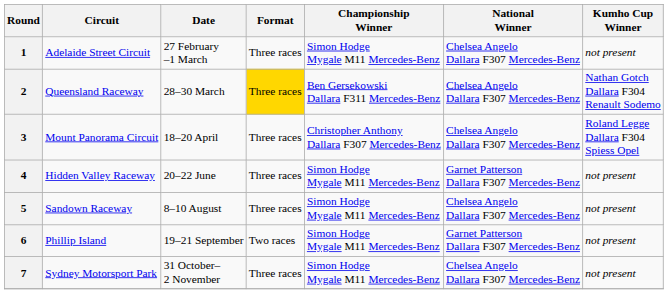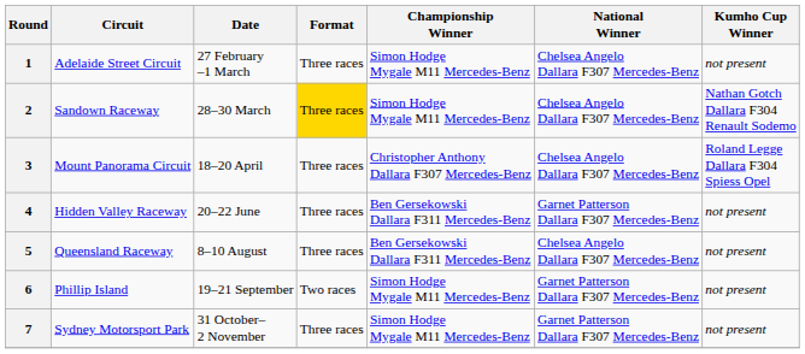 <table class="wikitable" style="font-size: 90%;">
 <tr>
 <th>Round</th>
 <th>Circuit</th>
 <th>Date</th>
 <th>Format</th>
 <th>Championship<br> Winner</th>
 <th>National<br> Winner</th>
 <th>Kumho Cup<br> Winner</th>
 </tr>
 <tr>
 <th>1</th>
 <td> <a href='#'>Adelaide Street Circuit</a></td>
 <td>27 February<br>–1 March</td>
 <td>Three races</td>
 <td><a href='#'>Simon Hodge</a><br><a href='#'>Mygale</a> M11 <a href='#'>Mercedes-Benz</a></td>
 <td><a href='#'>Chelsea Angelo</a><br><a href='#'>Dallara</a> F307 <a href='#'>Mercedes-Benz</a></td>
 <td><em>not present</em></td>
 </tr>
 <tr>
 <th>2</th>
-<td> <a href='#'>Queensland Raceway</a></td>
+<td> <a href='#'>Sandown Raceway</a></td>
 <td>28–30 March</td>
 <td style="background: gold;">Three races</td>
-<td><a href='#'>Ben Gersekowski</a><br><a href='#'>Dallara</a> F311 <a href='#'>Mercedes-Benz</a></td>
+<td><a href='#'>Simon Hodge</a><br><a href='#'>Mygale</a> M11 <a href='#'>Mercedes-Benz</a></td>
 <td><a href='#'>Chelsea Angelo</a><br><a href='#'>Dallara</a> F307 <a href='#'>Mercedes-Benz</a></td>
 <td><a href='#'>Nathan Gotch</a><br><a href='#'>Dallara</a> F304<br><a href='#'>Renault Sodemo</a></td>
 </tr>
 <tr>
 <th>3</th>
 <td> <a href='#'>Mount Panorama Circuit</a></td>
 <td>18–20 April</td>
 <td>Three races</td>
 <td><a href='#'>Christopher Anthony</a><br><a href='#'>Dallara</a> F307 <a href='#'>Mercedes-Benz</a></td>
 <td><a href='#'>Chelsea Angelo</a><br><a href='#'>Dallara</a> F307 <a href='#'>Mercedes-Benz</a></td>
 <td><a href='#'>Roland Legge</a><br><a href='#'>Dallara</a> F304<br><a href='#'>Spiess Opel</a></td>
 </tr>
 <tr>
 <th>4</th>
 <td> <a href='#'>Hidden Valley Raceway</a></td>
 <td>20–22 June</td>
 <td>Three races</td>
-<td><a href='#'>Simon Hodge</a><br><a href='#'>Mygale</a> M11 <a href='#'>Mercedes-Benz</a></td>
+<td><a href='#'>Ben Gersekowski</a><br><a href='#'>Dallara</a> F311 <a href='#'>Mercedes-Benz</a></td>
 <td><a href='#'>Garnet Patterson</a><br><a href='#'>Dallara</a> F307 <a href='#'>Mercedes-Benz</a></td>
 <td><em>not present</em></td>
 </tr>
 <tr>
 <th>5</th>
-<td> <a href='#'>Sandown Raceway</a></td>
+<td> <a href='#'>Queensland Raceway</a></td>
 <td>8–10 August</td>
 <td>Three races</td>
-<td><a href='#'>Simon Hodge</a><br><a href='#'>Mygale</a> M11 <a href='#'>Mercedes-Benz</a></td>
+<td><a href='#'>Ben Gersekowski</a><br><a href='#'>Dallara</a> F311 <a href='#'>Mercedes-Benz</a></td>
 <td><a href='#'>Chelsea Angelo</a><br><a href='#'>Dallara</a> F307 <a href='#'>Mercedes-Benz</a></td>
 <td><em>not present</em></td>
 </tr>
 <tr>
 <th>6</th>
 <td> <a href='#'>Phillip Island</a></td>
 <td>19–21 September</td>
 <td>Two races</td>
 <td><a href='#'>Simon Hodge</a><br><a href='#'>Mygale</a> M11 <a href='#'>Mercedes-Benz</a></td>
 <td><a href='#'>Garnet Patterson</a><br><a href='#'>Dallara</a> F307 <a href='#'>Mercedes-Benz</a></td>
 <td><em>not present</em></td>
 </tr>
 <tr>
 <th>7</th>
 <td> <a href='#'>Sydney Motorsport Park</a></td>
 <td>31 October–<br>2 November</td>
 <td>Three races</td>
 <td><a href='#'>Simon Hodge</a><br><a href='#'>Mygale</a> M11 <a href='#'>Mercedes-Benz</a></td>
-<td><a href='#'>Chelsea Angelo</a><br><a href='#'>Dallara</a> F307 <a href='#'>Mercedes-Benz</a></td>
+<td><a href='#'>Garnet Patterson</a><br><a href='#'>Dallara</a> F307 <a href='#'>Mercedes-Benz</a></td>
 <td><em>not present</em></td>
 </tr>
 <tr>
 </tr>
 </table>
